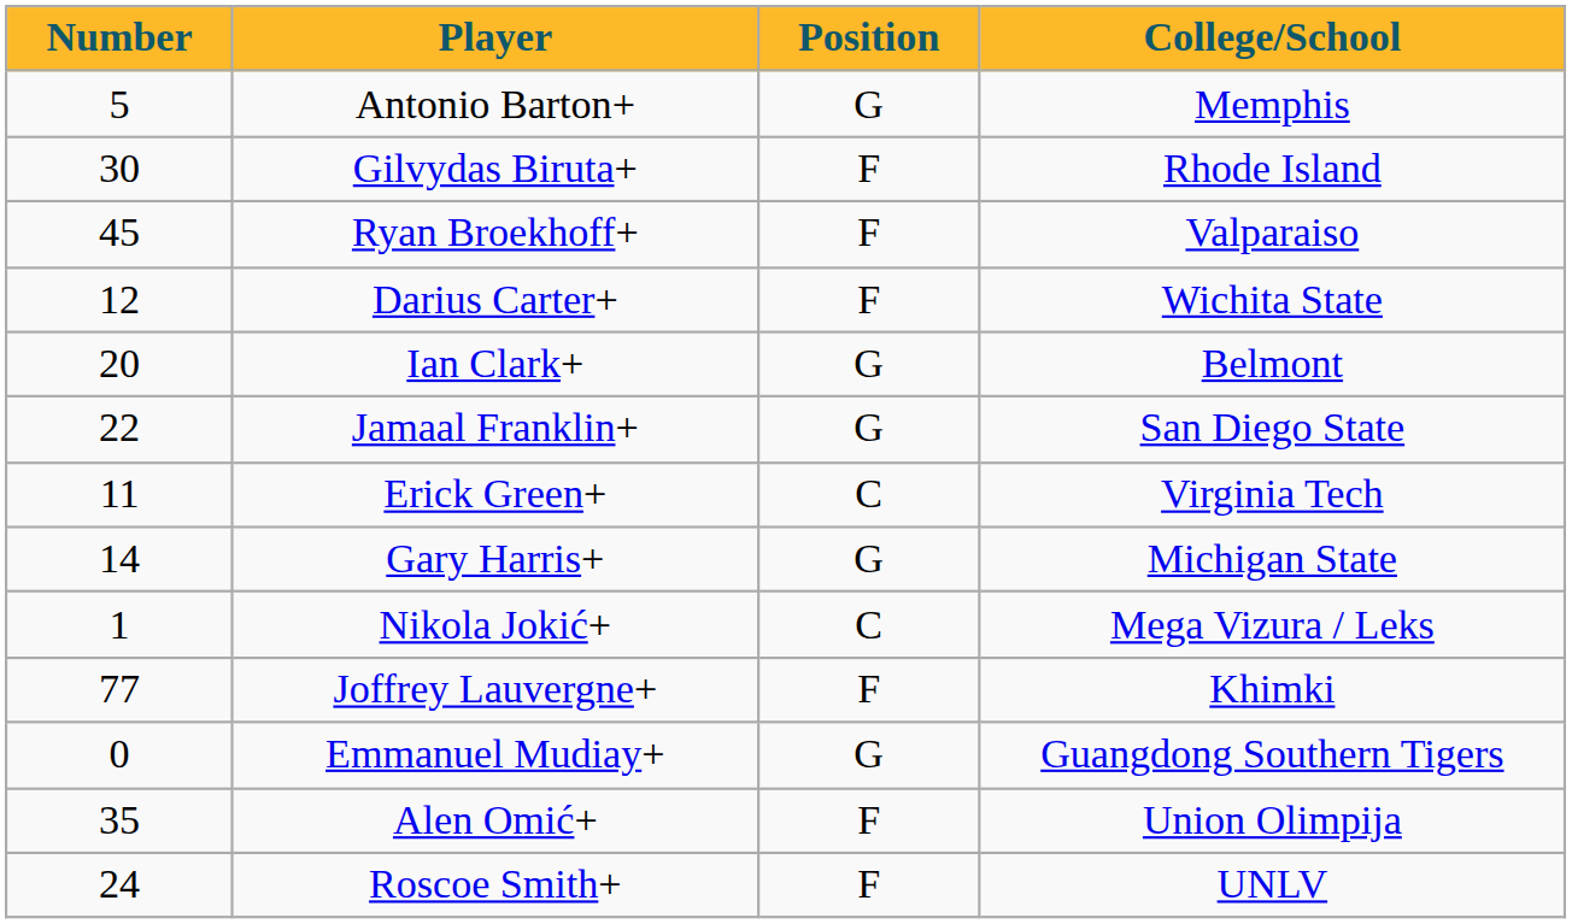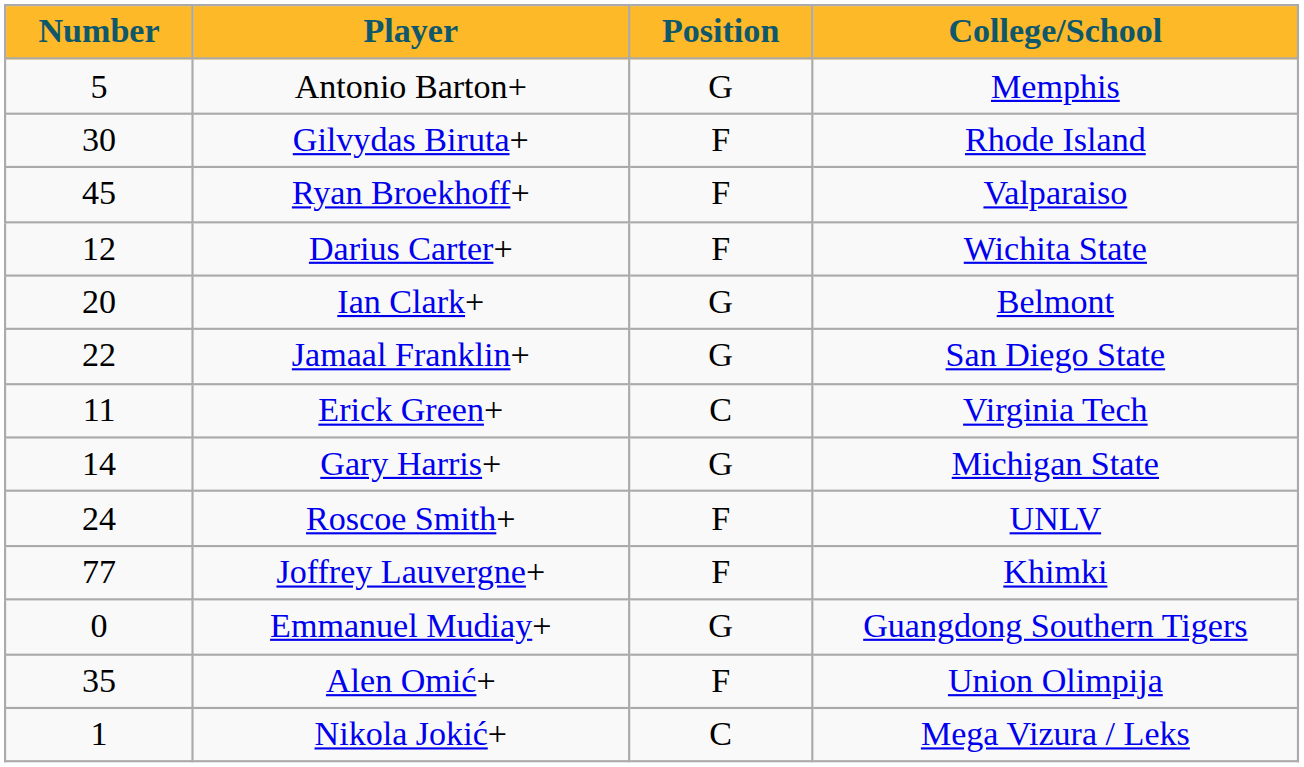 <table class="wikitable sortable sortable">
 <tr>
 <th style="background:#FDB927; color:#0F586C" width="1%">Number</th>
 <th style="background:#FDB927; color:#0F586C" width="5%">Player</th>
 <th style="background:#FDB927; color:#0F586C" width="1%">Position</th>
 <th style="background:#FDB927; color:#0F586C" width="5%">College/School</th>
 </tr>
 <tr style="text-align: center">
 <td>5</td>
 <td>Antonio Barton+</td>
 <td>G</td>
 <td><a href='#'>Memphis</a></td>
 </tr>
 <tr style="text-align: center">
 <td>30</td>
 <td><a href='#'>Gilvydas Biruta</a>+</td>
 <td>F</td>
 <td><a href='#'>Rhode Island</a></td>
 </tr>
 <tr style="text-align: center">
 <td>45</td>
 <td><a href='#'>Ryan Broekhoff</a>+</td>
 <td>F</td>
 <td><a href='#'>Valparaiso</a></td>
 </tr>
 <tr style="text-align: center">
 <td>12</td>
 <td><a href='#'>Darius Carter</a>+</td>
 <td>F</td>
 <td><a href='#'>Wichita State</a></td>
 </tr>
 <tr style="text-align: center">
 <td>20</td>
 <td><a href='#'>Ian Clark</a>+</td>
 <td>G</td>
 <td><a href='#'>Belmont</a></td>
 </tr>
 <tr style="text-align: center">
 <td>22</td>
 <td><a href='#'>Jamaal Franklin</a>+</td>
 <td>G</td>
 <td><a href='#'>San Diego State</a></td>
 </tr>
 <tr style="text-align: center">
 <td>11</td>
 <td><a href='#'>Erick Green</a>+</td>
 <td>C</td>
 <td><a href='#'>Virginia Tech</a></td>
 </tr>
 <tr style="text-align: center">
 <td>14</td>
 <td><a href='#'>Gary Harris</a>+</td>
 <td>G</td>
 <td><a href='#'>Michigan State</a></td>
 </tr>
 <tr style="text-align: center">
-<td>1</td>
-<td><a href='#'>Nikola Jokić</a>+</td>
-<td>C</td>
-<td><a href='#'>Mega Vizura / Leks</a></td>
+<td>24</td>
+<td><a href='#'>Roscoe Smith</a>+</td>
+<td>F</td>
+<td><a href='#'>UNLV</a></td>
 </tr>
 <tr style="text-align: center">
 <td>77</td>
 <td><a href='#'>Joffrey Lauvergne</a>+</td>
 <td>F</td>
 <td><a href='#'>Khimki</a></td>
 </tr>
 <tr style="text-align: center">
 <td>0</td>
 <td><a href='#'>Emmanuel Mudiay</a>+</td>
 <td>G</td>
 <td><a href='#'>Guangdong Southern Tigers</a></td>
 </tr>
 <tr style="text-align: center">
 <td>35</td>
 <td><a href='#'>Alen Omić</a>+</td>
 <td>F</td>
 <td><a href='#'>Union Olimpija</a></td>
 </tr>
 <tr style="text-align: center">
-<td>24</td>
-<td><a href='#'>Roscoe Smith</a>+</td>
-<td>F</td>
-<td><a href='#'>UNLV</a></td>
+<td>1</td>
+<td><a href='#'>Nikola Jokić</a>+</td>
+<td>C</td>
+<td><a href='#'>Mega Vizura / Leks</a></td>
 </tr>
 </table>
